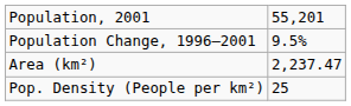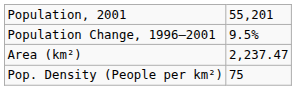 <table class="wikitable">
 <tr>
 <td>Population, 2001</td>
 <td>55,201</td>
 </tr>
 <tr>
 <td>Population Change, 1996–2001</td>
 <td>9.5%</td>
 </tr>
 <tr>
 <td>Area (km²)</td>
 <td>2,237.47</td>
 </tr>
 <tr>
 <td>Pop. Density (People per km²)</td>
-<td>25</td>
+<td>75</td>
 </tr>
 </table>
